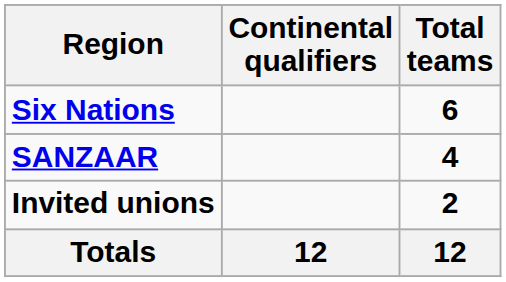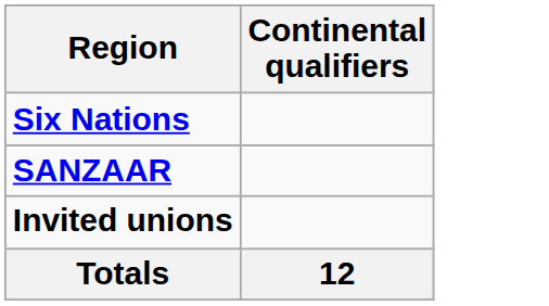 <table class="wikitable">
 <tr>
 <th>Region</th>
 <th>Continental<br> qualifiers</th>
-<th>Total<br> teams</th>
 </tr>
 <tr>
 <td style="font-weight:bold;"><a href='#'>Six Nations</a></td>
 <td></td>
-<td style="text-align:center;font-weight:bold;">6</td>
 </tr>
 <tr>
 <td style="font-weight:bold;"><a href='#'>SANZAAR</a></td>
 <td></td>
-<td style="text-align:center;font-weight:bold;">4</td>
 </tr>
 <tr>
 <td style="font-weight:bold;">Invited unions</td>
 <td></td>
-<td style="text-align:center;font-weight:bold;">2</td>
 </tr>
 <tr>
 <th>Totals</th>
 <th>12</th>
-<th>12</th>
 </tr>
 </table>
